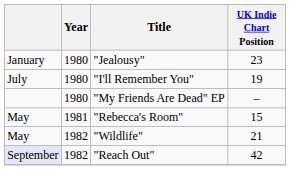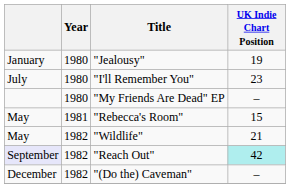 <table class="wikitable">
 <tr>
 <th width="30"></th>
 <th width="30">Year</th>
 <th width="175">Title</th>
 <th width="70"><small><a href='#'>UK Indie Chart</a> Position</small></th>
 </tr>
 <tr>
 <td>January</td>
 <td>1980</td>
 <td>"Jealousy"</td>
-<td align="center">23</td>
+<td align="center">19</td>
 </tr>
 <tr>
 <td>July</td>
 <td>1980</td>
 <td>"I'll Remember You"</td>
-<td align="center">19</td>
+<td align="center">23</td>
 </tr>
 <tr>
 <td></td>
 <td>1980</td>
 <td>"My Friends Are Dead" EP</td>
 <td align="center">–</td>
 </tr>
 <tr>
 <td>May</td>
 <td>1981</td>
 <td>"Rebecca's Room"</td>
 <td align="center">15</td>
 </tr>
 <tr>
 <td>May</td>
 <td>1982</td>
 <td>"Wildlife"</td>
 <td align="center">21</td>
 </tr>
 <tr>
 <td style="background: lavender;">September</td>
 <td>1982</td>
 <td>"Reach Out"</td>
-<td align="center">42</td>
+<td align="center" style="background: paleturquoise;">42</td>
+</tr>
+<tr>
+<td>December</td>
+<td>1982</td>
+<td>"(Do the) Caveman"</td>
+<td align="center">–</td>
 </tr>
 <tr>
 </tr>
 </table>
